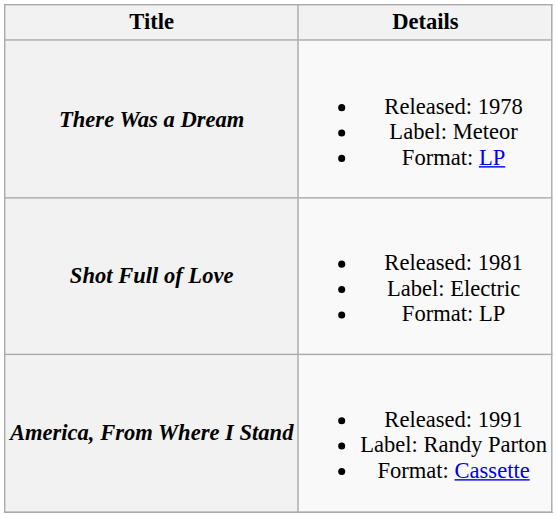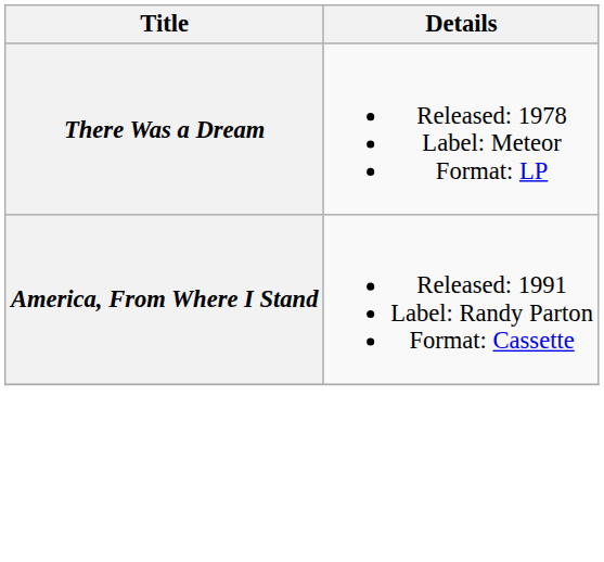 <table class="wikitable plainrowheaders" style="text-align:center;">
 <tr>
 <th>Title</th>
 <th>Details</th>
 </tr>
 <tr>
 <th scope = "row"><em>There Was a Dream</em></th>
 <td><br><ul><li>Released: 1978</li><li>Label: Meteor</li><li>Format: <a href='#'>LP</a></li></ul></td>
 </tr>
 <tr>
-<th scope = "row"><em>Shot Full of Love</em></th>
-<td><br><ul><li>Released: 1981</li><li>Label: Electric</li><li>Format: LP</li></ul></td>
-</tr>
-<tr>
 <th scope = "row"><em>America, From Where I Stand</em></th>
 <td><br><ul><li>Released: 1991</li><li>Label: Randy Parton</li><li>Format: <a href='#'>Cassette</a></li></ul></td>
 </tr>
 <tr>
 </tr>
 </table>
